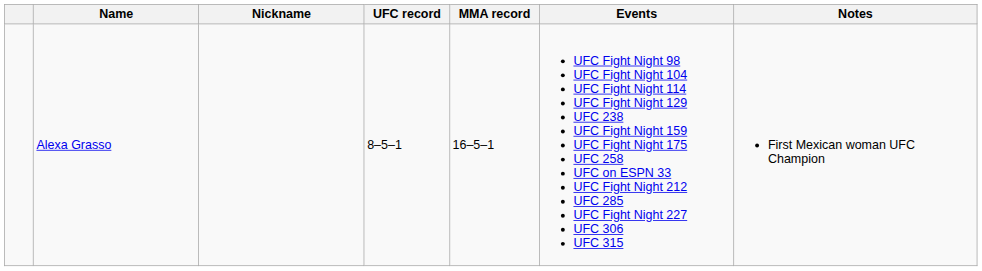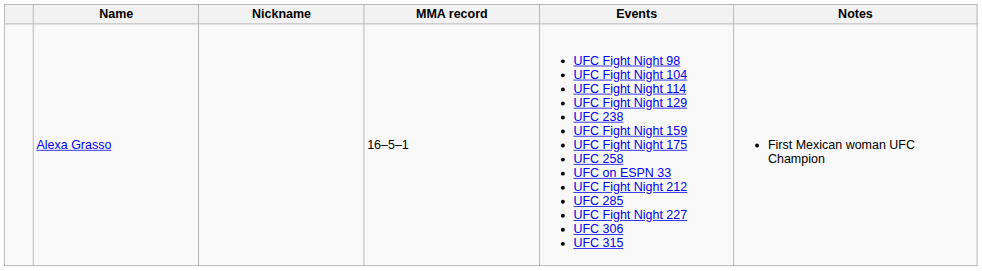 <table class="wikitable sortable" style=" style="width:80%; text-align:center">
 <tr>
 <th width=3%></th>
 <th style="width:17%;">Name</th>
 <th style="width:17%;">Nickname</th>
-<th data-sort-type="number">UFC record</th>
 <th data-sort-type="number">MMA record</th>
 <th style="width:20%;">Events</th>
 <th style="width:25%;">Notes</th>
 </tr>
 <tr>
 <td></td>
 <td><a href='#'>Alexa Grasso</a></td>
 <td></td>
-<td>8–5–1</td>
 <td>16–5–1</td>
 <td><br><ul><li><a href='#'>UFC Fight Night 98</a></li><li><a href='#'>UFC Fight Night 104</a></li><li><a href='#'>UFC Fight Night 114</a></li><li><a href='#'>UFC Fight Night 129</a></li><li><a href='#'>UFC 238</a></li><li><a href='#'>UFC Fight Night 159</a></li><li><a href='#'>UFC Fight Night 175</a></li><li><a href='#'>UFC 258</a></li><li><a href='#'>UFC on ESPN 33</a></li><li><a href='#'>UFC Fight Night 212</a></li><li><a href='#'>UFC 285</a></li><li><a href='#'>UFC Fight Night 227</a></li><li><a href='#'>UFC 306</a></li><li><a href='#'>UFC 315</a></li></ul></td>
 <td><br><ul><li>First Mexican woman UFC Champion</li></ul></td>
 </tr>
 </table>
